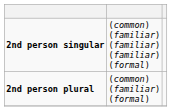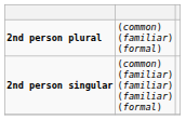 <table class="wikitable">
 <tr>
 <th> </th>
 <th></th>
 <th></th>
 </tr>
 <tr>
+<td><strong>2nd person plural</strong></td>
+<td> (<em>common</em>)<br> (<em>familiar</em>)<br> (<em>formal</em>)</td>
+<td></td>
+</tr>
+<tr>
 <td><strong>2nd person singular</strong></td>
 <td> (<em>common</em>)<br> (<em>familiar</em>)<br> (<em>familiar</em>)<br> (<em>familiar</em>)<br> (<em>formal</em>)</td>
 <td></td>
 </tr>
 <tr>
-<td><strong>2nd person plural</strong></td>
-<td> (<em>common</em>)<br> (<em>familiar</em>)<br> (<em>formal</em>)</td>
-<td></td>
-</tr>
-<tr>
 </tr>
 </table>
